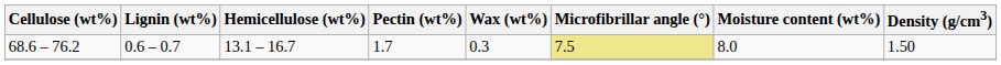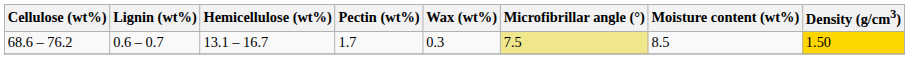 <table class="wikitable">
 <tr>
 <th>Cellulose (wt%)</th>
 <th>Lignin (wt%)</th>
 <th>Hemicellulose (wt%)</th>
 <th>Pectin (wt%)</th>
 <th>Wax (wt%)</th>
 <th>Microfibrillar angle (°)</th>
 <th>Moisture content (wt%)</th>
 <th>Density (g/cm<sup>3</sup>)</th>
 </tr>
 <tr>
 <td>68.6 – 76.2</td>
 <td>0.6 – 0.7</td>
 <td>13.1 – 16.7</td>
 <td>1.7</td>
 <td>0.3</td>
 <td style="background: khaki;">7.5</td>
-<td>8.0</td>
-<td>1.50</td>
+<td>8.5</td>
+<td style="background: gold;">1.50</td>
 </tr>
 <tr>
 </tr>
 </table>
